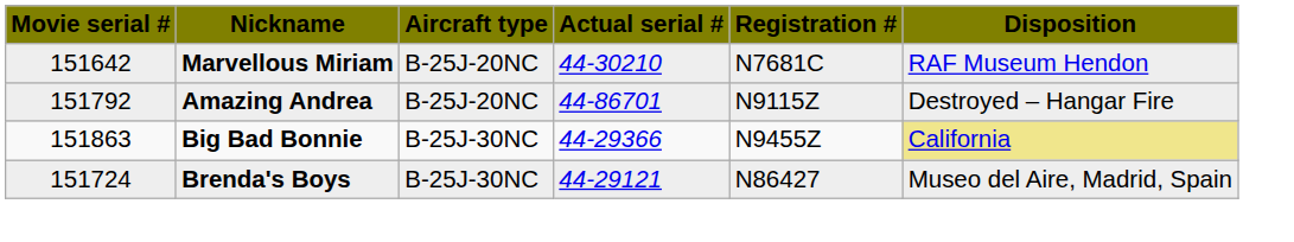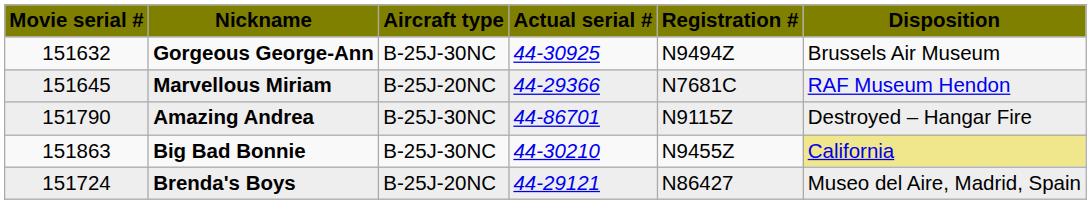 <table class="wikitable">
 <tr style="background: olive">
 <td align=center><span><strong>Movie serial #</strong></span></td>
 <td align=center><span><strong>Nickname</strong></span></td>
 <td align=center><span><strong>Aircraft type</strong></span></td>
 <td align=center><span><strong>Actual serial #</strong></span></td>
 <td align=center><span><strong>Registration #</strong></span></td>
 <td align=center><span><strong>Disposition</strong></span></td>
 </tr>
+<tr>
+<td align=center>151632</td>
+<td><strong>Gorgeous George-Ann</strong></td>
+<td>B-25J-30NC</td>
+<td><a href='#'><em>44-30925</em></a></td>
+<td>N9494Z</td>
+<td>Brussels Air Museum</td>
+</tr>
 <tr style="background:#eee;">
-<td align=center>151642</td>
+<td align=center>151645</td>
 <td><strong>Marvellous Miriam</strong></td>
 <td>B-25J-20NC</td>
-<td><a href='#'><em>44-30210</em></a></td>
+<td><a href='#'><em>44-29366</em></a></td>
 <td>N7681C</td>
 <td><a href='#'>RAF Museum Hendon</a></td>
 </tr>
 <tr style="background:#eee;">
-<td align=center>151792</td>
+<td align=center>151790</td>
 <td><strong>Amazing Andrea</strong></td>
-<td>B-25J-20NC</td>
+<td>B-25J-30NC</td>
 <td><a href='#'><em>44-86701</em></a></td>
 <td>N9115Z</td>
 <td>Destroyed – Hangar Fire</td>
 </tr>
 <tr>
 <td align=center>151863</td>
 <td><strong>Big Bad Bonnie</strong></td>
 <td>B-25J-30NC</td>
-<td><a href='#'><em>44-29366</em></a></td>
+<td><a href='#'><em>44-30210</em></a></td>
 <td>N9455Z</td>
 <td style="background: khaki;"><a href='#'>California</a></td>
 </tr>
 <tr style="background:#eee;">
 <td align=center>151724</td>
 <td><strong>Brenda's Boys</strong></td>
-<td>B-25J-30NC</td>
+<td>B-25J-20NC</td>
 <td><a href='#'><em>44-29121</em></a></td>
 <td>N86427</td>
 <td>Museo del Aire, Madrid, Spain</td>
 </tr>
 </table>
